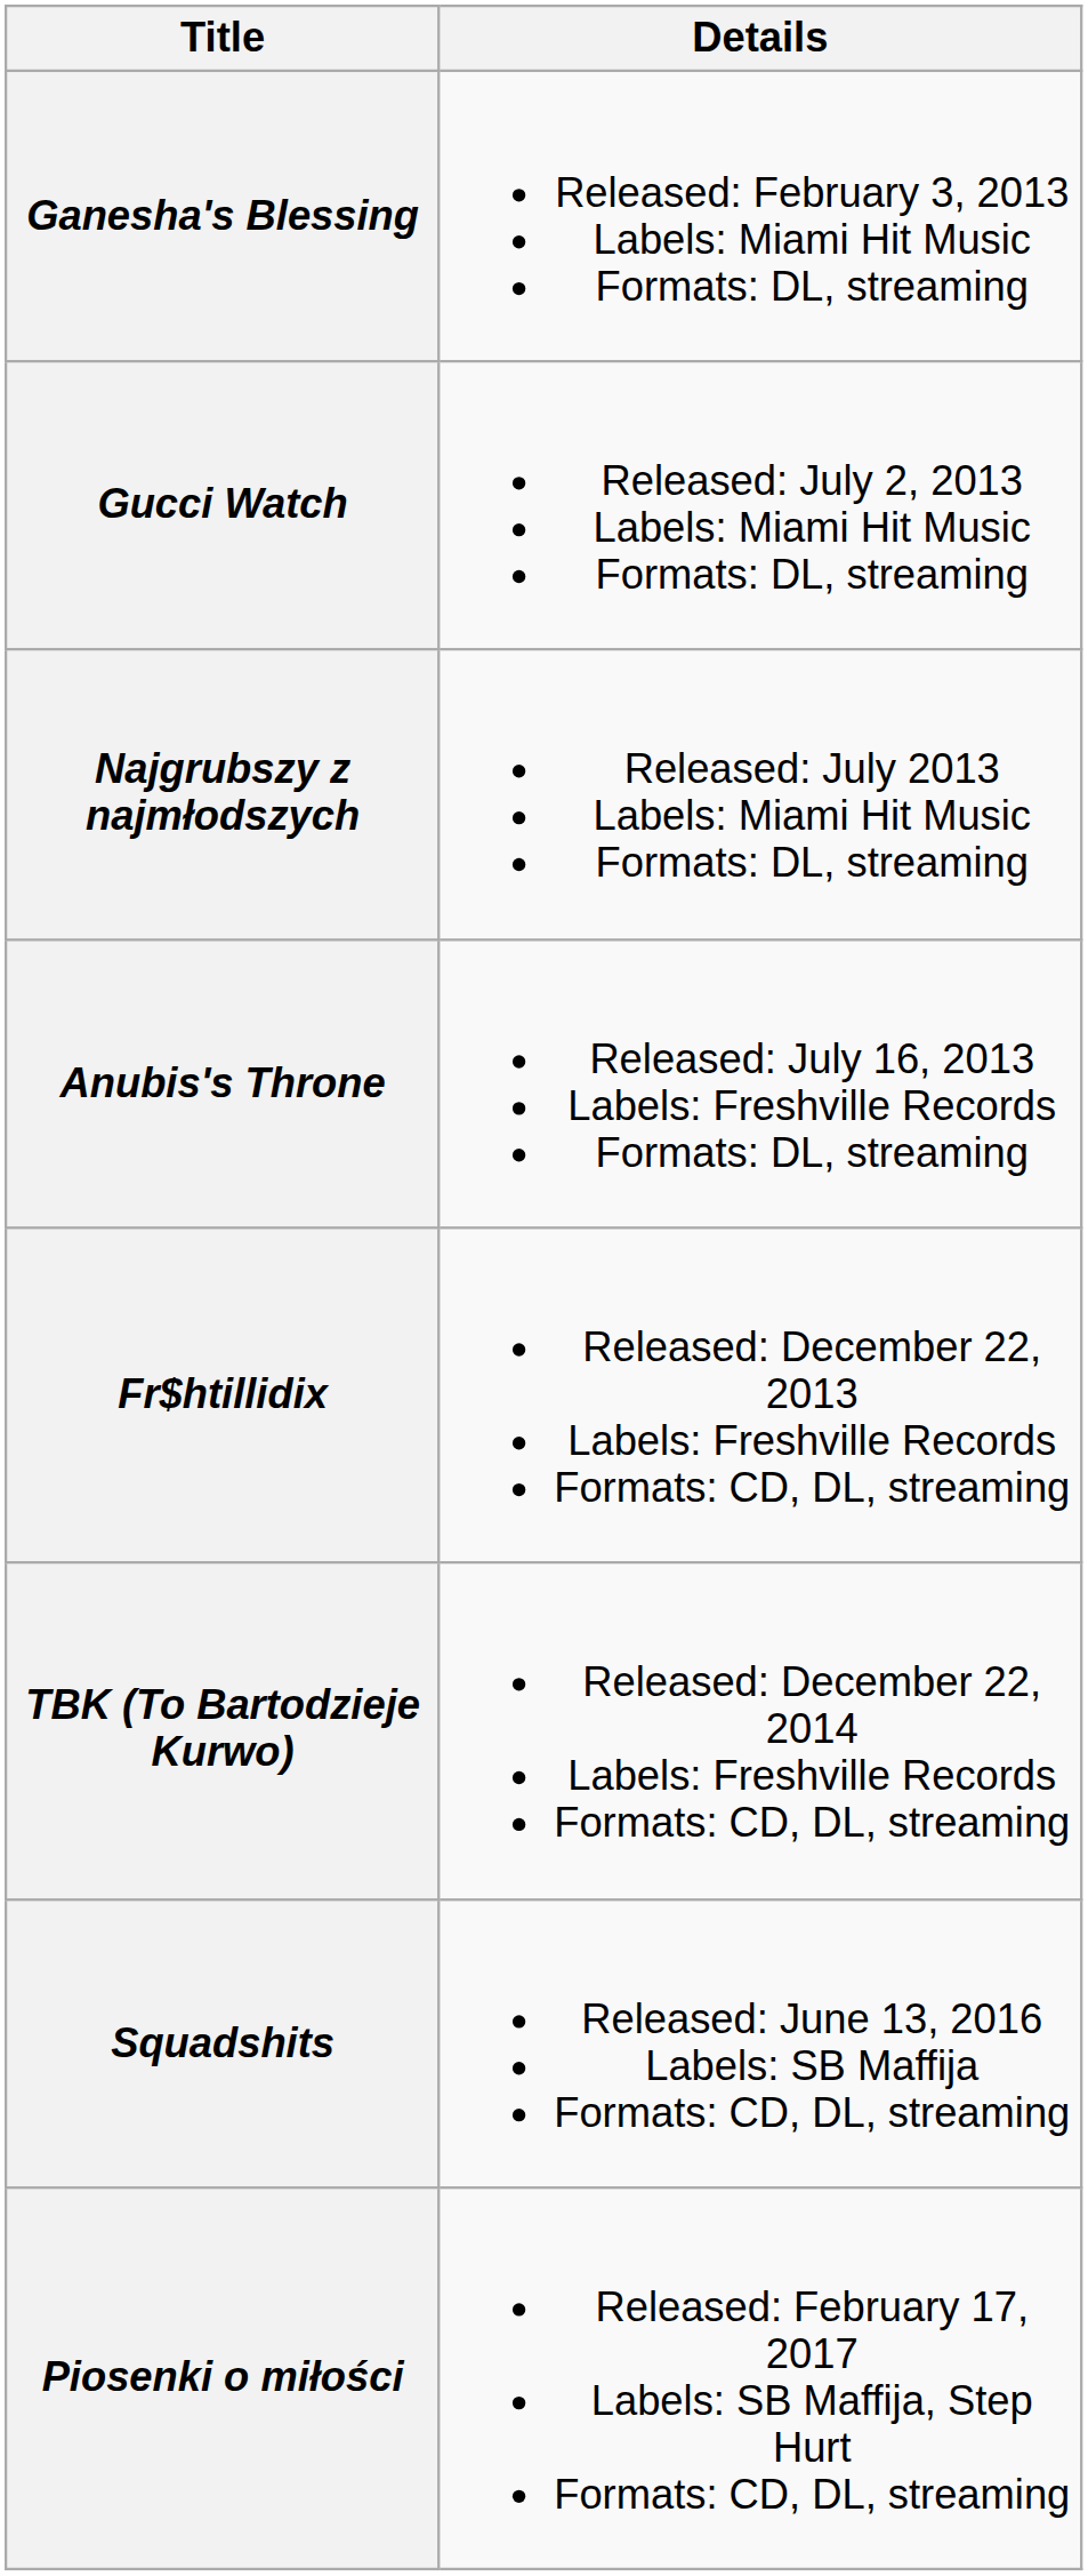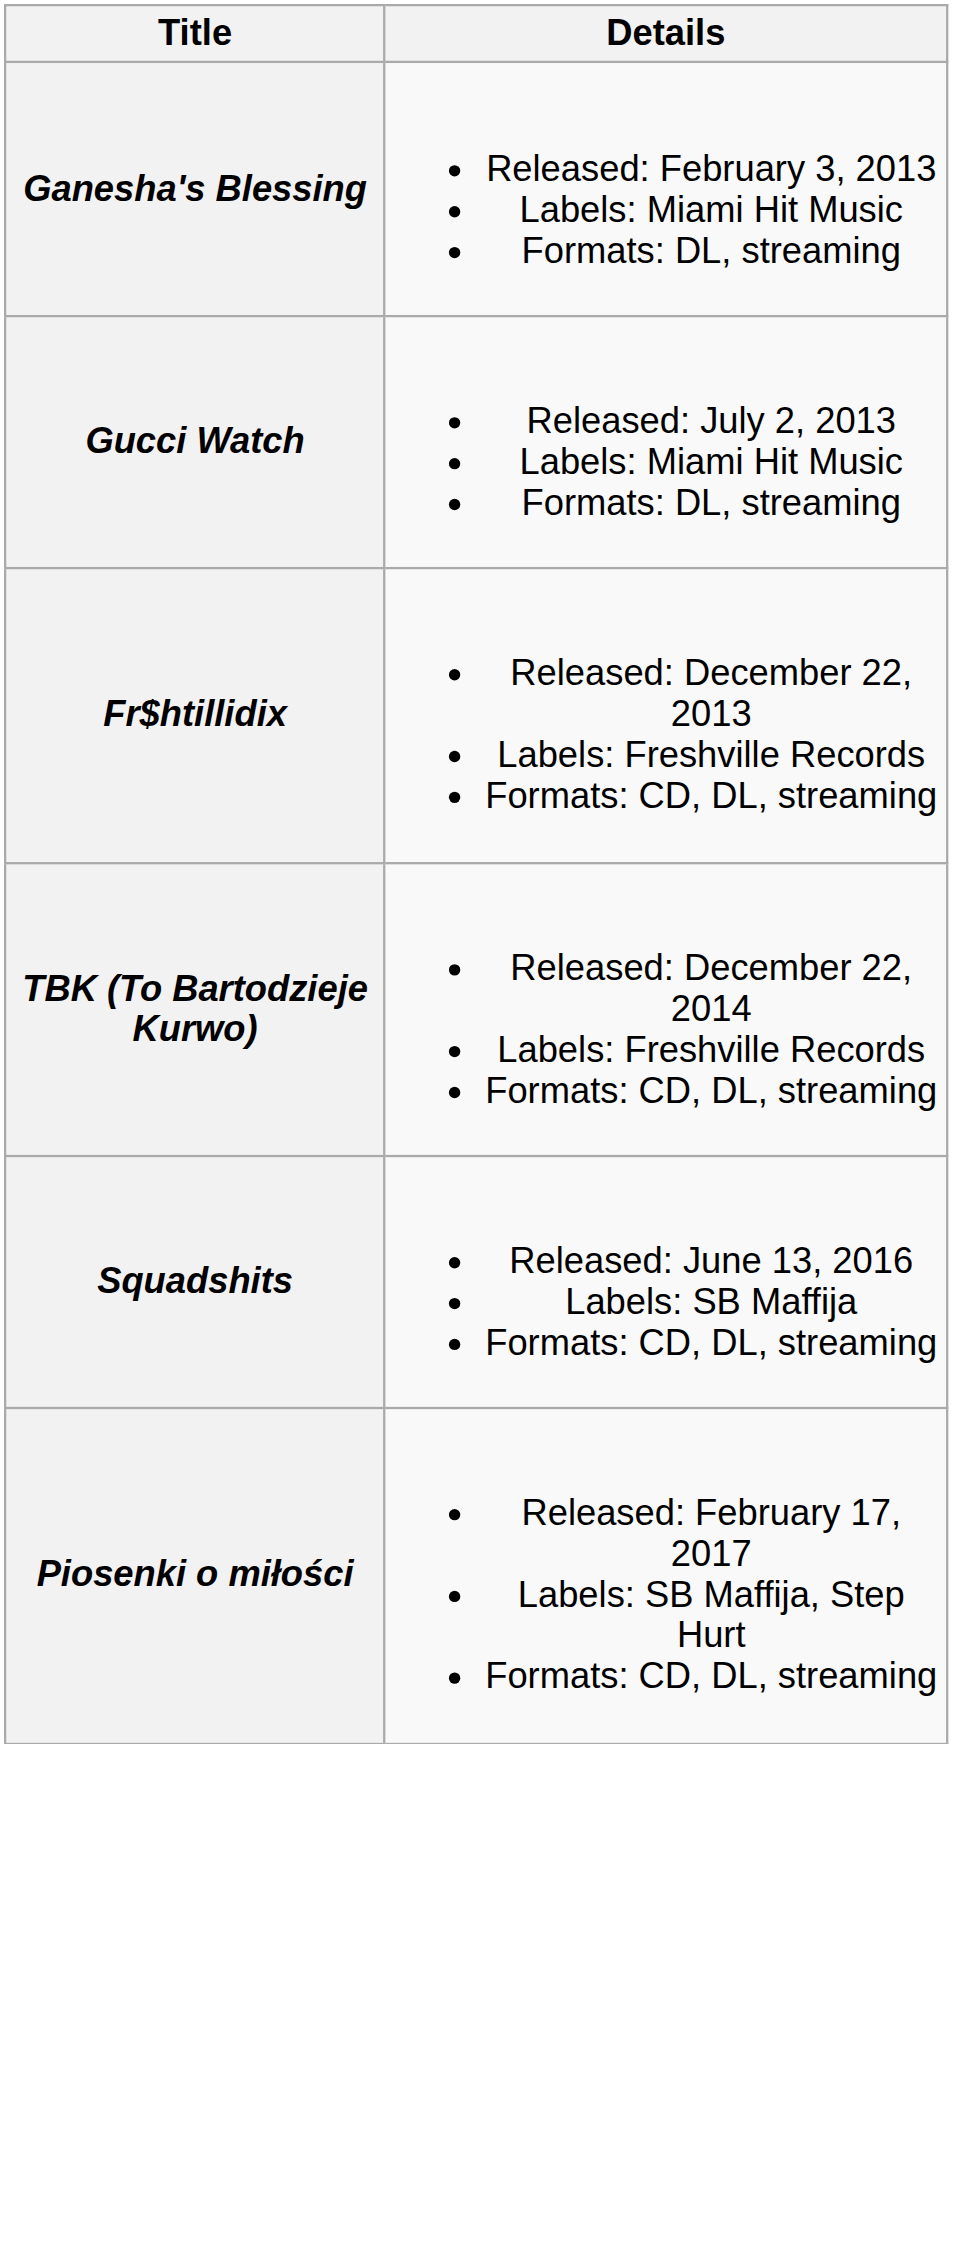 <table class="wikitable plainrowheaders" style="text-align:center">
 <tr>
 <th scope="col" style="width:10em;">Title</th>
 <th scope="col" style="width:15em;">Details</th>
 </tr>
 <tr>
 <th scope="row"><em>Ganesha's Blessing</em></th>
 <td><br><ul><li>Released: February 3, 2013</li><li>Labels: Miami Hit Music</li><li>Formats: DL, streaming</li></ul></td>
 </tr>
 <tr>
 <th scope="row"><em>Gucci Watch</em></th>
 <td><br><ul><li>Released: July 2, 2013</li><li>Labels: Miami Hit Music</li><li>Formats: DL, streaming</li></ul></td>
-</tr>
-<tr>
-<th scope="row"><em>Najgrubszy z najmłodszych</em></th>
-<td><br><ul><li>Released: July 2013</li><li>Labels: Miami Hit Music</li><li>Formats: DL, streaming</li></ul></td>
-</tr>
-<tr>
-<th scope="row"><em>Anubis's Throne</em></th>
-<td><br><ul><li>Released: July 16, 2013</li><li>Labels: Freshville Records</li><li>Formats: DL, streaming</li></ul></td>
 </tr>
 <tr>
 <th scope="row"><em>Fr$htillidix</em></th>
 <td><br><ul><li>Released: December 22, 2013</li><li>Labels: Freshville Records</li><li>Formats: CD, DL, streaming</li></ul></td>
 </tr>
 <tr>
 <th scope="row"><em>TBK (To Bartodzieje Kurwo)</em><br></th>
 <td><br><ul><li>Released: December 22, 2014</li><li>Labels: Freshville Records</li><li>Formats: CD, DL, streaming</li></ul></td>
 </tr>
 <tr>
 <th scope="row"><em>Squadshits</em><br></th>
 <td><br><ul><li>Released: June 13, 2016</li><li>Labels: SB Maffija</li><li>Formats: CD, DL, streaming</li></ul></td>
 </tr>
 <tr>
 <th scope="row"><em>Piosenki o miłości</em><br></th>
 <td><br><ul><li>Released: February 17, 2017</li><li>Labels: SB Maffija, Step Hurt</li><li>Formats: CD, DL, streaming</li></ul></td>
 </tr>
 </table>
